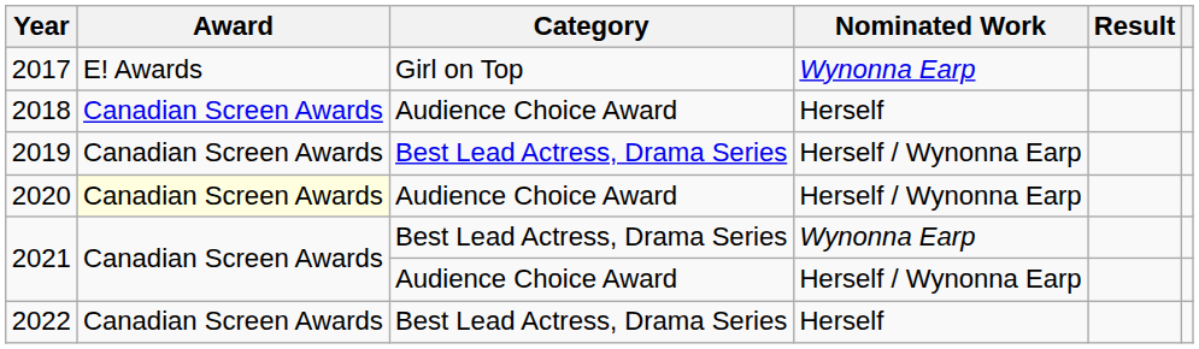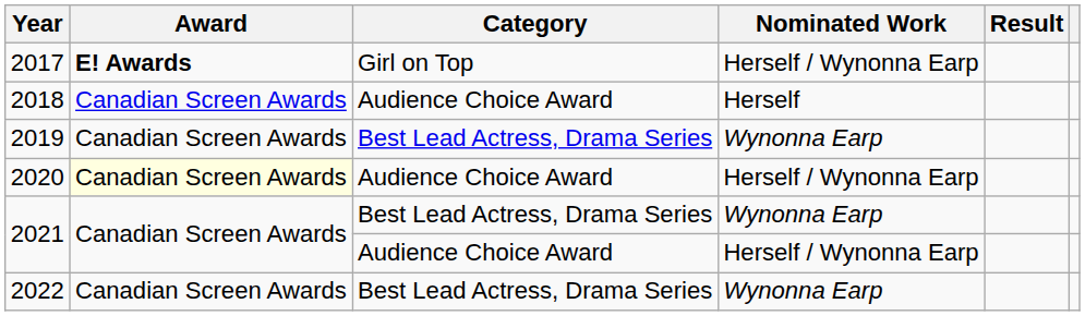 <table class="wikitable plainrowheaders">
 <tr>
 <th scope="col">Year</th>
 <th scope="col">Award</th>
 <th scope="col">Category</th>
 <th scope="col">Nominated Work</th>
 <th scope="col">Result</th>
 <th scope="col"></th>
 </tr>
 <tr>
 <td>2017</td>
-<td>E! Awards</td>
+<td><strong>E! Awards</strong></td>
 <td>Girl on Top</td>
-<td><em><a href='#'>Wynonna Earp</a></em></td>
+<td>Herself / Wynonna Earp</td>
 <td></td>
 <td style="text-align:center"></td>
 </tr>
 <tr>
 <td>2018</td>
 <td><a href='#'>Canadian Screen Awards</a></td>
 <td>Audience Choice Award</td>
 <td>Herself</td>
 <td></td>
 <td style="text-align:center"></td>
 </tr>
 <tr>
 <td>2019</td>
 <td>Canadian Screen Awards</td>
 <td><a href='#'>Best Lead Actress, Drama Series</a></td>
-<td>Herself / Wynonna Earp</td>
+<td><em>Wynonna Earp</em></td>
 <td></td>
 <td style="text-align:center"></td>
 </tr>
 <tr>
 <td>2020</td>
 <td style="background: lightyellow;">Canadian Screen Awards</td>
 <td>Audience Choice Award</td>
 <td>Herself / Wynonna Earp</td>
 <td></td>
 <td style="text-align:center"></td>
 </tr>
 <tr>
 <td rowspan="2">2021</td>
 <td rowspan="2">Canadian Screen Awards</td>
 <td>Best Lead Actress, Drama Series</td>
 <td><em>Wynonna Earp</em></td>
 <td></td>
 <td style="text-align:center"></td>
 </tr>
 <tr>
 <td>Audience Choice Award</td>
 <td>Herself / Wynonna Earp</td>
 <td></td>
 <td style="text-align:center"></td>
 </tr>
 <tr>
 <td>2022</td>
 <td>Canadian Screen Awards</td>
 <td>Best Lead Actress, Drama Series</td>
-<td>Herself</td>
+<td><em>Wynonna Earp</em></td>
 <td></td>
 <td style="text-align:center"></td>
 </tr>
 </table>
